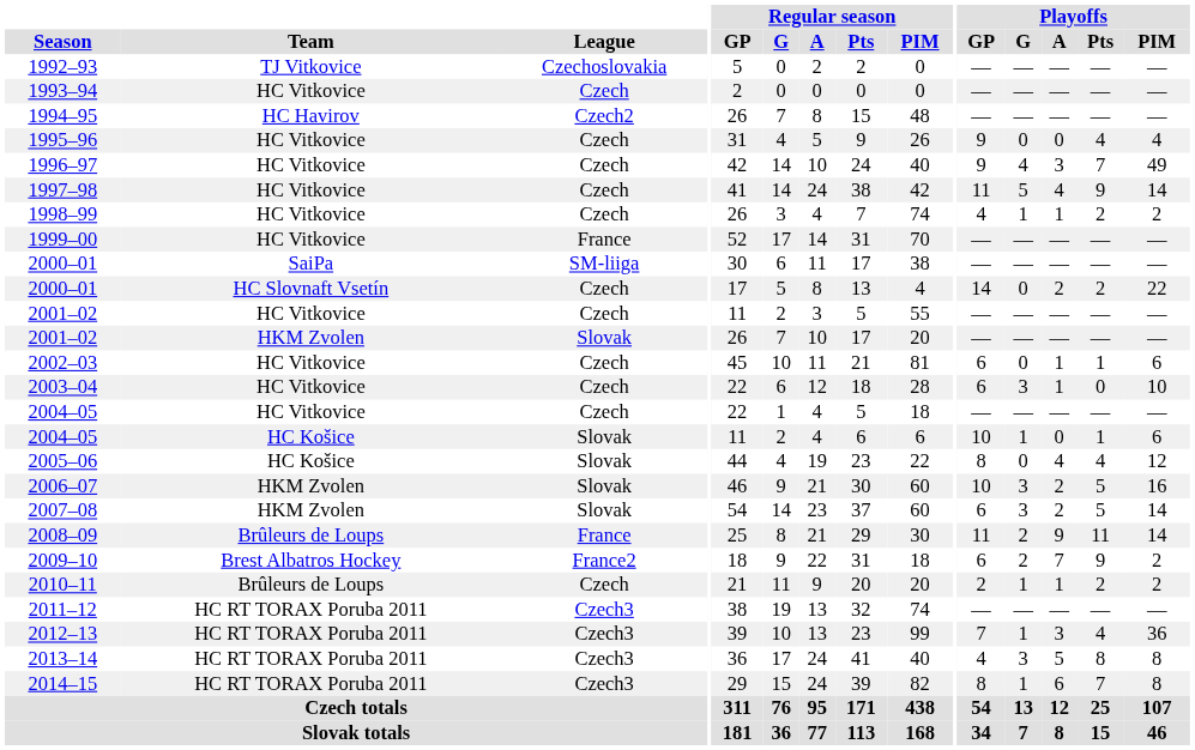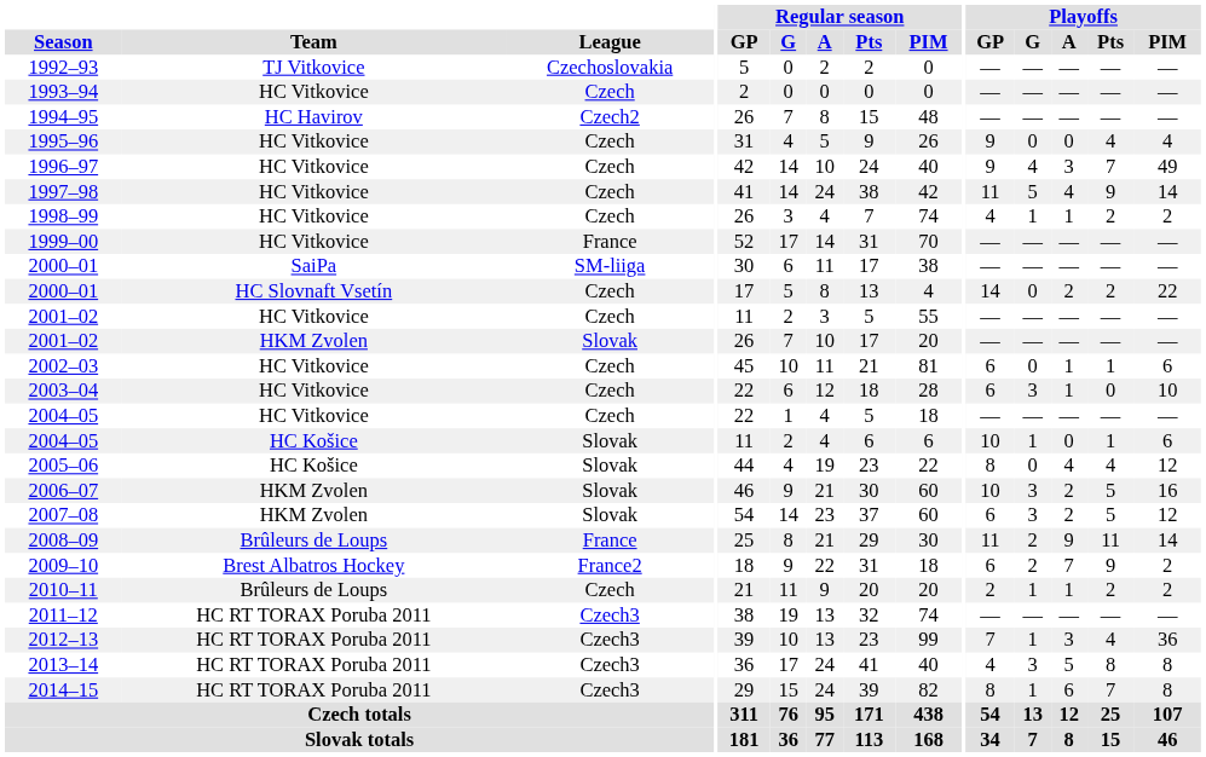 <table border="0" cellpadding="1" cellspacing="0" style="text-align:center; width:60em">
 <tr bgcolor="#e0e0e0">
 <th colspan="3" bgcolor="#ffffff"></th>
 <th rowspan="99" bgcolor="#ffffff"></th>
 <th colspan="5"><a href='#'>Regular season</a></th>
 <th rowspan="99" bgcolor="#ffffff"></th>
 <th colspan="5"><a href='#'>Playoffs</a></th>
 </tr>
 <tr bgcolor="#e0e0e0">
 <th><a href='#'>Season</a></th>
 <th>Team</th>
 <th>League</th>
 <th>GP</th>
 <th><a href='#'>G</a></th>
 <th><a href='#'>A</a></th>
 <th><a href='#'>Pts</a></th>
 <th><a href='#'>PIM</a></th>
 <th>GP</th>
 <th>G</th>
 <th>A</th>
 <th>Pts</th>
 <th>PIM</th>
 </tr>
 <tr>
 <td><a href='#'>1992–93</a></td>
 <td><a href='#'>TJ Vitkovice</a></td>
 <td><a href='#'>Czechoslovakia</a></td>
 <td>5</td>
 <td>0</td>
 <td>2</td>
 <td>2</td>
 <td>0</td>
 <td>—</td>
 <td>—</td>
 <td>—</td>
 <td>—</td>
 <td>—</td>
 </tr>
 <tr bgcolor="#f0f0f0">
 <td><a href='#'>1993–94</a></td>
 <td>HC Vitkovice</td>
 <td><a href='#'>Czech</a></td>
 <td>2</td>
 <td>0</td>
 <td>0</td>
 <td>0</td>
 <td>0</td>
 <td>—</td>
 <td>—</td>
 <td>—</td>
 <td>—</td>
 <td>—</td>
 </tr>
 <tr>
 <td><a href='#'>1994–95</a></td>
 <td><a href='#'>HC Havirov</a></td>
 <td><a href='#'>Czech2</a></td>
 <td>26</td>
 <td>7</td>
 <td>8</td>
 <td>15</td>
 <td>48</td>
 <td>—</td>
 <td>—</td>
 <td>—</td>
 <td>—</td>
 <td>—</td>
 </tr>
 <tr bgcolor="#f0f0f0">
 <td><a href='#'>1995–96</a></td>
 <td>HC Vitkovice</td>
 <td>Czech</td>
 <td>31</td>
 <td>4</td>
 <td>5</td>
 <td>9</td>
 <td>26</td>
 <td>9</td>
 <td>0</td>
 <td>0</td>
 <td>4</td>
 <td>4</td>
 </tr>
 <tr>
 <td><a href='#'>1996–97</a></td>
 <td>HC Vitkovice</td>
 <td>Czech</td>
 <td>42</td>
 <td>14</td>
 <td>10</td>
 <td>24</td>
 <td>40</td>
 <td>9</td>
 <td>4</td>
 <td>3</td>
 <td>7</td>
 <td>49</td>
 </tr>
 <tr bgcolor="#f0f0f0">
 <td><a href='#'>1997–98</a></td>
 <td>HC Vitkovice</td>
 <td>Czech</td>
 <td>41</td>
 <td>14</td>
 <td>24</td>
 <td>38</td>
 <td>42</td>
 <td>11</td>
 <td>5</td>
 <td>4</td>
 <td>9</td>
 <td>14</td>
 </tr>
 <tr>
 <td><a href='#'>1998–99</a></td>
 <td>HC Vitkovice</td>
 <td>Czech</td>
 <td>26</td>
 <td>3</td>
 <td>4</td>
 <td>7</td>
 <td>74</td>
 <td>4</td>
 <td>1</td>
 <td>1</td>
 <td>2</td>
 <td>2</td>
 </tr>
 <tr bgcolor="#f0f0f0">
 <td><a href='#'>1999–00</a></td>
 <td>HC Vitkovice</td>
 <td>France</td>
 <td>52</td>
 <td>17</td>
 <td>14</td>
 <td>31</td>
 <td>70</td>
 <td>—</td>
 <td>—</td>
 <td>—</td>
 <td>—</td>
 <td>—</td>
 </tr>
 <tr>
 <td><a href='#'>2000–01</a></td>
 <td><a href='#'>SaiPa</a></td>
 <td><a href='#'>SM-liiga</a></td>
 <td>30</td>
 <td>6</td>
 <td>11</td>
 <td>17</td>
 <td>38</td>
 <td>—</td>
 <td>—</td>
 <td>—</td>
 <td>—</td>
 <td>—</td>
 </tr>
 <tr bgcolor="#f0f0f0">
 <td><a href='#'>2000–01</a></td>
 <td><a href='#'>HC Slovnaft Vsetín</a></td>
 <td>Czech</td>
 <td>17</td>
 <td>5</td>
 <td>8</td>
 <td>13</td>
 <td>4</td>
 <td>14</td>
 <td>0</td>
 <td>2</td>
 <td>2</td>
 <td>22</td>
 </tr>
 <tr>
 <td><a href='#'>2001–02</a></td>
 <td>HC Vitkovice</td>
 <td>Czech</td>
 <td>11</td>
 <td>2</td>
 <td>3</td>
 <td>5</td>
 <td>55</td>
 <td>—</td>
 <td>—</td>
 <td>—</td>
 <td>—</td>
 <td>—</td>
 </tr>
 <tr bgcolor="#f0f0f0">
 <td><a href='#'>2001–02</a></td>
 <td><a href='#'>HKM Zvolen</a></td>
 <td><a href='#'>Slovak</a></td>
 <td>26</td>
 <td>7</td>
 <td>10</td>
 <td>17</td>
 <td>20</td>
 <td>—</td>
 <td>—</td>
 <td>—</td>
 <td>—</td>
 <td>—</td>
 </tr>
 <tr>
 <td><a href='#'>2002–03</a></td>
 <td>HC Vitkovice</td>
 <td>Czech</td>
 <td>45</td>
 <td>10</td>
 <td>11</td>
 <td>21</td>
 <td>81</td>
 <td>6</td>
 <td>0</td>
 <td>1</td>
 <td>1</td>
 <td>6</td>
 </tr>
 <tr bgcolor="#f0f0f0">
 <td><a href='#'>2003–04</a></td>
 <td>HC Vitkovice</td>
 <td>Czech</td>
 <td>22</td>
 <td>6</td>
 <td>12</td>
 <td>18</td>
 <td>28</td>
 <td>6</td>
 <td>3</td>
 <td>1</td>
 <td>0</td>
 <td>10</td>
 </tr>
 <tr>
 <td><a href='#'>2004–05</a></td>
 <td>HC Vitkovice</td>
 <td>Czech</td>
 <td>22</td>
 <td>1</td>
 <td>4</td>
 <td>5</td>
 <td>18</td>
 <td>—</td>
 <td>—</td>
 <td>—</td>
 <td>—</td>
 <td>—</td>
 </tr>
 <tr bgcolor="#f0f0f0">
 <td><a href='#'>2004–05</a></td>
 <td><a href='#'>HC Košice</a></td>
 <td>Slovak</td>
 <td>11</td>
 <td>2</td>
 <td>4</td>
 <td>6</td>
 <td>6</td>
 <td>10</td>
 <td>1</td>
 <td>0</td>
 <td>1</td>
 <td>6</td>
 </tr>
 <tr>
 <td><a href='#'>2005–06</a></td>
 <td>HC Košice</td>
 <td>Slovak</td>
 <td>44</td>
 <td>4</td>
 <td>19</td>
 <td>23</td>
 <td>22</td>
 <td>8</td>
 <td>0</td>
 <td>4</td>
 <td>4</td>
 <td>12</td>
 </tr>
 <tr bgcolor="#f0f0f0">
 <td><a href='#'>2006–07</a></td>
 <td>HKM Zvolen</td>
 <td>Slovak</td>
 <td>46</td>
 <td>9</td>
 <td>21</td>
 <td>30</td>
 <td>60</td>
 <td>10</td>
 <td>3</td>
 <td>2</td>
 <td>5</td>
 <td>16</td>
 </tr>
 <tr>
 <td><a href='#'>2007–08</a></td>
 <td>HKM Zvolen</td>
 <td>Slovak</td>
 <td>54</td>
 <td>14</td>
 <td>23</td>
 <td>37</td>
 <td>60</td>
 <td>6</td>
 <td>3</td>
 <td>2</td>
 <td>5</td>
-<td>14</td>
+<td>12</td>
 </tr>
 <tr bgcolor="#f0f0f0">
 <td><a href='#'>2008–09</a></td>
 <td><a href='#'>Brûleurs de Loups</a></td>
 <td><a href='#'>France</a></td>
 <td>25</td>
 <td>8</td>
 <td>21</td>
 <td>29</td>
 <td>30</td>
 <td>11</td>
 <td>2</td>
 <td>9</td>
 <td>11</td>
 <td>14</td>
 </tr>
 <tr>
 <td><a href='#'>2009–10</a></td>
 <td><a href='#'>Brest Albatros Hockey</a></td>
 <td><a href='#'>France2</a></td>
 <td>18</td>
 <td>9</td>
 <td>22</td>
 <td>31</td>
 <td>18</td>
 <td>6</td>
 <td>2</td>
 <td>7</td>
 <td>9</td>
 <td>2</td>
 </tr>
 <tr bgcolor="#f0f0f0">
 <td><a href='#'>2010–11</a></td>
 <td>Brûleurs de Loups</td>
 <td>Czech</td>
 <td>21</td>
 <td>11</td>
 <td>9</td>
 <td>20</td>
 <td>20</td>
 <td>2</td>
 <td>1</td>
 <td>1</td>
 <td>2</td>
 <td>2</td>
 </tr>
 <tr>
 <td><a href='#'>2011–12</a></td>
 <td>HC RT TORAX Poruba 2011</td>
 <td><a href='#'>Czech3</a></td>
 <td>38</td>
 <td>19</td>
 <td>13</td>
 <td>32</td>
 <td>74</td>
 <td>—</td>
 <td>—</td>
 <td>—</td>
 <td>—</td>
 <td>—</td>
 </tr>
 <tr bgcolor="#f0f0f0">
 <td><a href='#'>2012–13</a></td>
 <td>HC RT TORAX Poruba 2011</td>
 <td>Czech3</td>
 <td>39</td>
 <td>10</td>
 <td>13</td>
 <td>23</td>
 <td>99</td>
 <td>7</td>
 <td>1</td>
 <td>3</td>
 <td>4</td>
 <td>36</td>
 </tr>
 <tr>
 <td><a href='#'>2013–14</a></td>
 <td>HC RT TORAX Poruba 2011</td>
 <td>Czech3</td>
 <td>36</td>
 <td>17</td>
 <td>24</td>
 <td>41</td>
 <td>40</td>
 <td>4</td>
 <td>3</td>
 <td>5</td>
 <td>8</td>
 <td>8</td>
 </tr>
 <tr bgcolor="#f0f0f0">
 <td><a href='#'>2014–15</a></td>
 <td>HC RT TORAX Poruba 2011</td>
 <td>Czech3</td>
 <td>29</td>
 <td>15</td>
 <td>24</td>
 <td>39</td>
 <td>82</td>
 <td>8</td>
 <td>1</td>
 <td>6</td>
 <td>7</td>
 <td>8</td>
 </tr>
 <tr>
 </tr>
 <tr ALIGN="center" bgcolor="#e0e0e0">
 <th colspan="3">Czech totals</th>
 <th ALIGN="center">311</th>
 <th ALIGN="center">76</th>
 <th ALIGN="center">95</th>
 <th ALIGN="center">171</th>
 <th ALIGN="center">438</th>
 <th ALIGN="center">54</th>
 <th ALIGN="center">13</th>
 <th ALIGN="center">12</th>
 <th ALIGN="center">25</th>
 <th ALIGN="center">107</th>
 </tr>
 <tr>
 </tr>
 <tr ALIGN="center" bgcolor="#e0e0e0">
 <th colspan="3">Slovak totals</th>
 <th ALIGN="center">181</th>
 <th ALIGN="center">36</th>
 <th ALIGN="center">77</th>
 <th ALIGN="center">113</th>
 <th ALIGN="center">168</th>
 <th ALIGN="center">34</th>
 <th ALIGN="center">7</th>
 <th ALIGN="center">8</th>
 <th ALIGN="center">15</th>
 <th ALIGN="center">46</th>
 </tr>
 </table>
